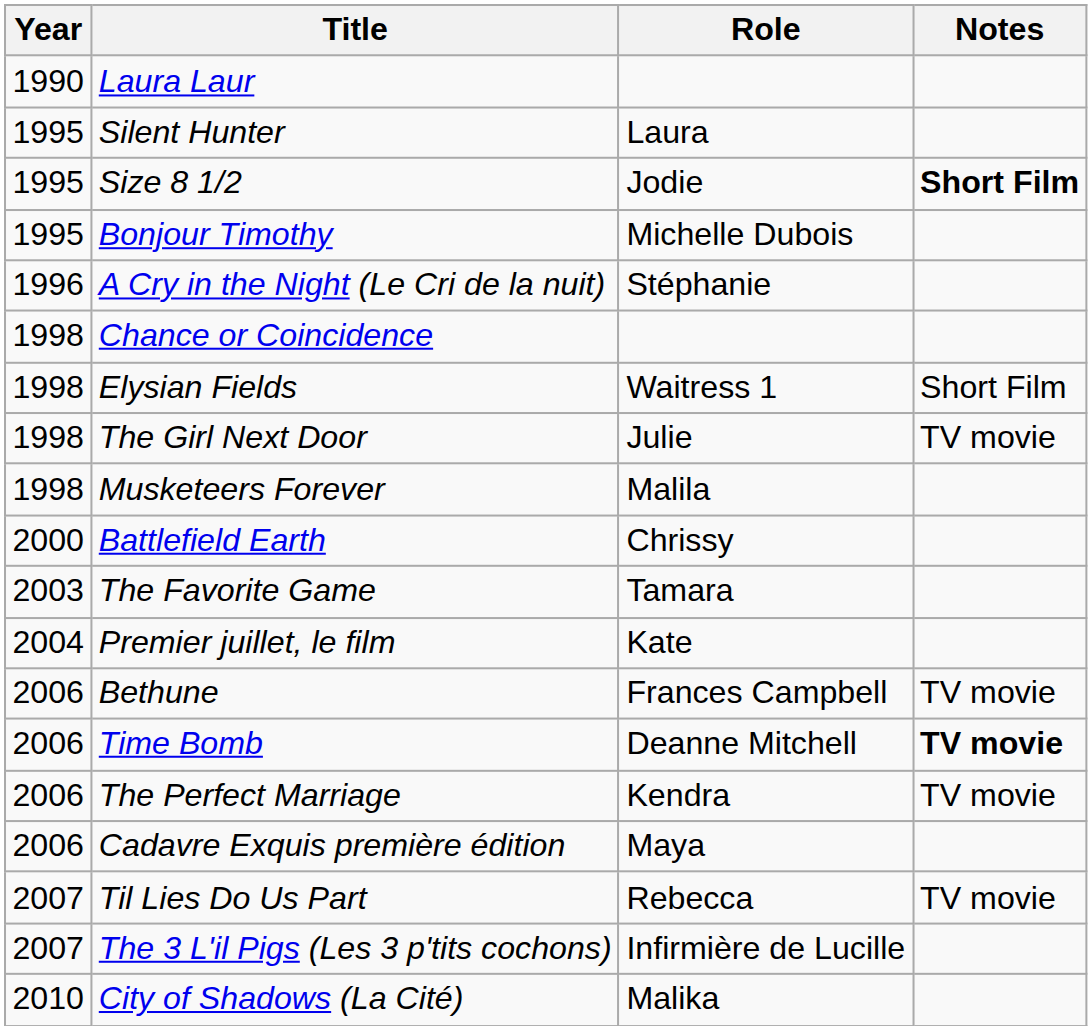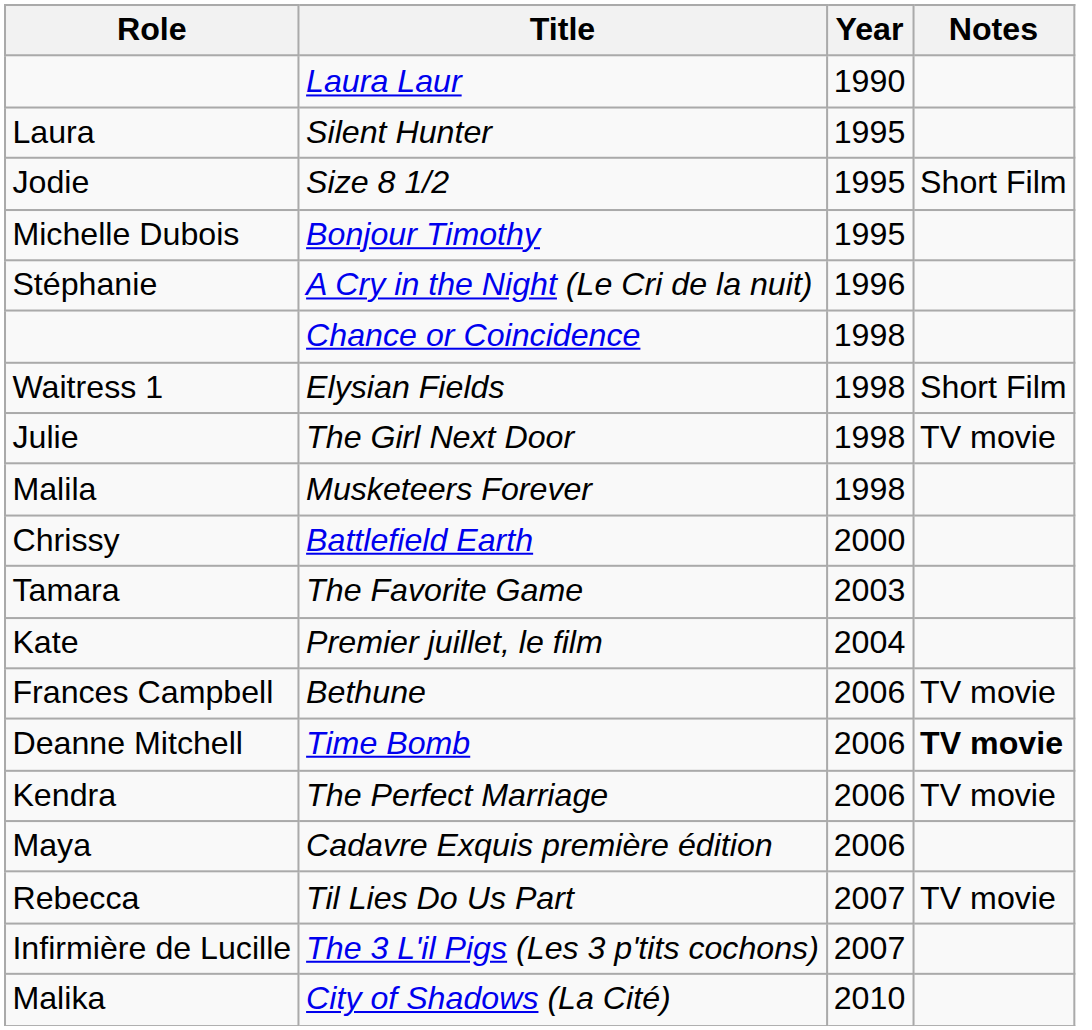 <table class="wikitable sortable">
 <tr>
+<th>Role</th>
+<th>Title</th>
 <th>Year</th>
-<th>Title</th>
-<th>Role</th>
 <th class="unsortable">Notes</th>
 </tr>
 <tr>
+<td></td>
+<td><em><a href='#'>Laura Laur</a></em></td>
 <td>1990</td>
-<td><em><a href='#'>Laura Laur</a></em></td>
-<td></td>
 <td></td>
 </tr>
 <tr>
+<td>Laura</td>
+<td><em>Silent Hunter</em></td>
 <td>1995</td>
-<td><em>Silent Hunter</em></td>
-<td>Laura</td>
 <td></td>
 </tr>
 <tr>
+<td>Jodie</td>
+<td><em>Size 8 1/2</em></td>
 <td>1995</td>
-<td><em>Size 8 1/2</em></td>
-<td>Jodie</td>
-<td><strong>Short Film</strong></td>
+<td>Short Film</td>
 </tr>
 <tr>
+<td>Michelle Dubois</td>
+<td><em><a href='#'>Bonjour Timothy</a></em></td>
 <td>1995</td>
-<td><em><a href='#'>Bonjour Timothy</a></em></td>
-<td>Michelle Dubois</td>
 <td></td>
 </tr>
 <tr>
+<td>Stéphanie</td>
+<td data-sort-value="Cry in the Night, A"><em><a href='#'>A Cry in the Night</a> (Le Cri de la nuit)</em></td>
 <td>1996</td>
-<td data-sort-value="Cry in the Night, A"><em><a href='#'>A Cry in the Night</a> (Le Cri de la nuit)</em></td>
-<td>Stéphanie</td>
 <td></td>
 </tr>
 <tr>
+<td></td>
+<td><em><a href='#'>Chance or Coincidence</a></em></td>
 <td>1998</td>
-<td><em><a href='#'>Chance or Coincidence</a></em></td>
-<td></td>
 <td></td>
 </tr>
 <tr>
+<td>Waitress 1</td>
+<td><em>Elysian Fields</em></td>
 <td>1998</td>
-<td><em>Elysian Fields</em></td>
-<td>Waitress 1</td>
 <td>Short Film</td>
 </tr>
 <tr>
+<td>Julie</td>
+<td data-sort-value="Girl Next Door, The"><em>The Girl Next Door</em></td>
 <td>1998</td>
-<td data-sort-value="Girl Next Door, The"><em>The Girl Next Door</em></td>
-<td>Julie</td>
 <td>TV movie</td>
 </tr>
 <tr>
+<td>Malila</td>
+<td><em>Musketeers Forever</em></td>
 <td>1998</td>
-<td><em>Musketeers Forever</em></td>
-<td>Malila</td>
 <td></td>
 </tr>
 <tr>
+<td>Chrissy</td>
+<td><em><a href='#'>Battlefield Earth</a></em></td>
 <td>2000</td>
-<td><em><a href='#'>Battlefield Earth</a></em></td>
-<td>Chrissy</td>
 <td></td>
 </tr>
 <tr>
+<td>Tamara</td>
+<td data-sort-value="Favorite Game, The"><em>The Favorite Game</em></td>
 <td>2003</td>
-<td data-sort-value="Favorite Game, The"><em>The Favorite Game</em></td>
-<td>Tamara</td>
 <td></td>
 </tr>
 <tr>
+<td>Kate</td>
+<td><em>Premier juillet, le film</em></td>
 <td>2004</td>
-<td><em>Premier juillet, le film</em></td>
-<td>Kate</td>
 <td></td>
 </tr>
 <tr>
+<td>Frances Campbell</td>
+<td><em>Bethune</em></td>
 <td>2006</td>
-<td><em>Bethune</em></td>
-<td>Frances Campbell</td>
 <td>TV movie</td>
 </tr>
 <tr>
+<td>Deanne Mitchell</td>
+<td><em><a href='#'>Time Bomb</a></em></td>
 <td>2006</td>
-<td><em><a href='#'>Time Bomb</a></em></td>
-<td>Deanne Mitchell</td>
 <td><strong>TV movie</strong></td>
 </tr>
 <tr>
+<td>Kendra</td>
+<td data-sort-value="Perfect Marriage, The"><em>The Perfect Marriage</em></td>
 <td>2006</td>
-<td data-sort-value="Perfect Marriage, The"><em>The Perfect Marriage</em></td>
-<td>Kendra</td>
 <td>TV movie</td>
 </tr>
 <tr>
+<td>Maya</td>
+<td><em>Cadavre Exquis première édition</em></td>
 <td>2006</td>
-<td><em>Cadavre Exquis première édition</em></td>
-<td>Maya</td>
 <td></td>
 </tr>
 <tr>
+<td>Rebecca</td>
+<td><em>Til Lies Do Us Part</em></td>
 <td>2007</td>
-<td><em>Til Lies Do Us Part</em></td>
-<td>Rebecca</td>
 <td>TV movie</td>
 </tr>
 <tr>
+<td>Infirmière de Lucille</td>
+<td data-sort-value="3 L'il Pigs, The"><em><a href='#'>The 3 L'il Pigs</a> (Les 3 p'tits cochons)</em></td>
 <td>2007</td>
-<td data-sort-value="3 L'il Pigs, The"><em><a href='#'>The 3 L'il Pigs</a> (Les 3 p'tits cochons)</em></td>
-<td>Infirmière de Lucille</td>
 <td></td>
 </tr>
 <tr>
+<td>Malika</td>
+<td><em><a href='#'>City of Shadows</a> (La Cité)</em></td>
 <td>2010</td>
-<td><em><a href='#'>City of Shadows</a> (La Cité)</em></td>
-<td>Malika</td>
 <td></td>
 </tr>
 </table>
